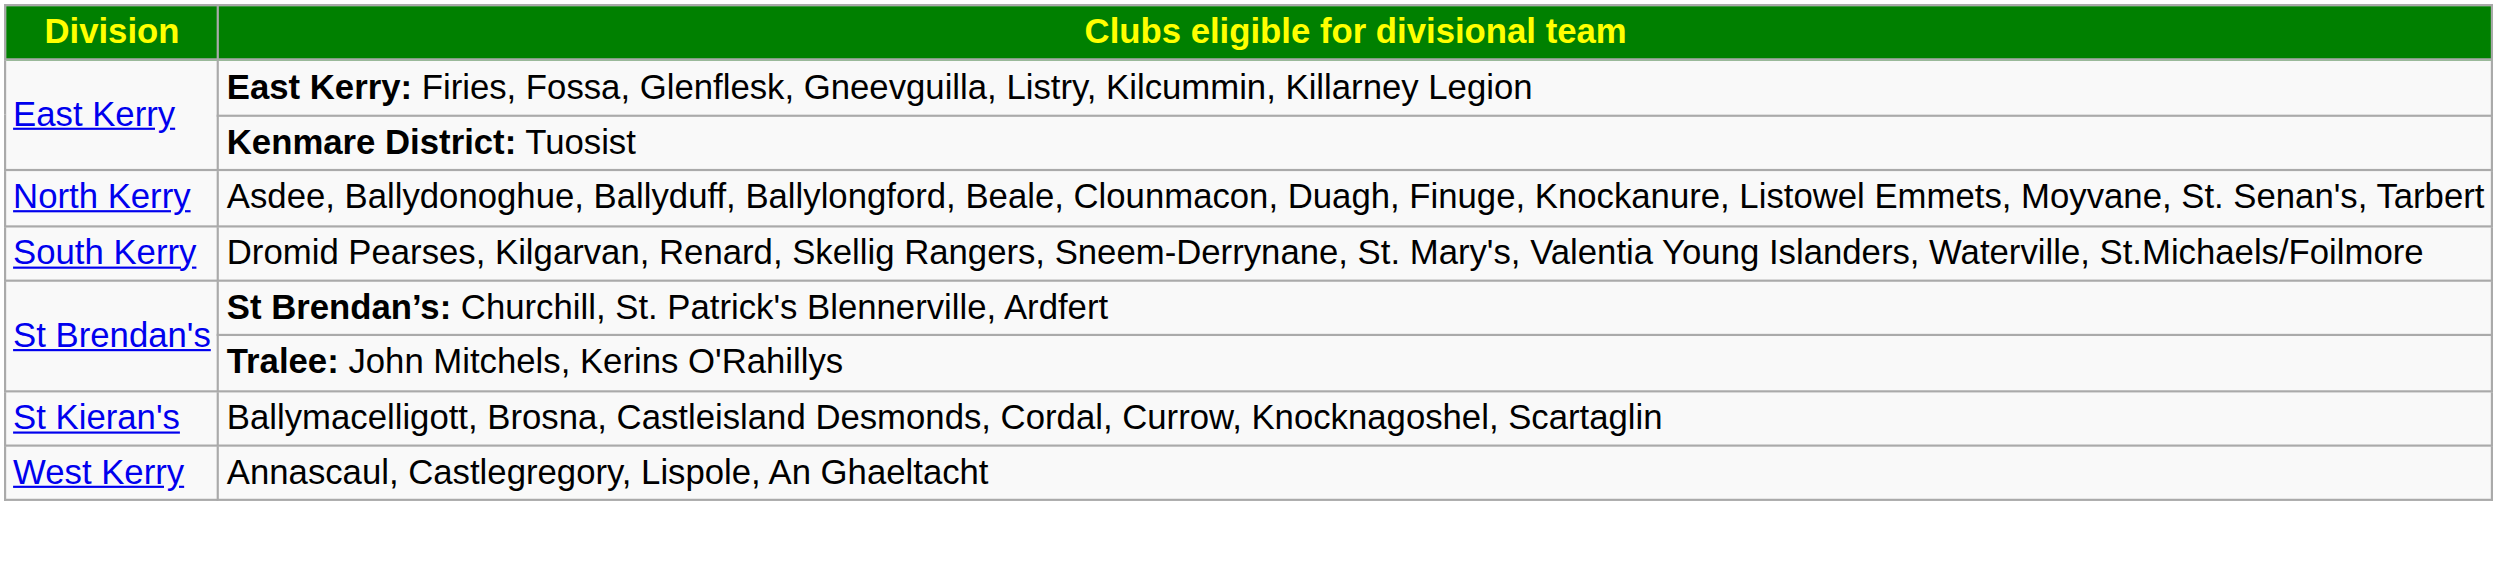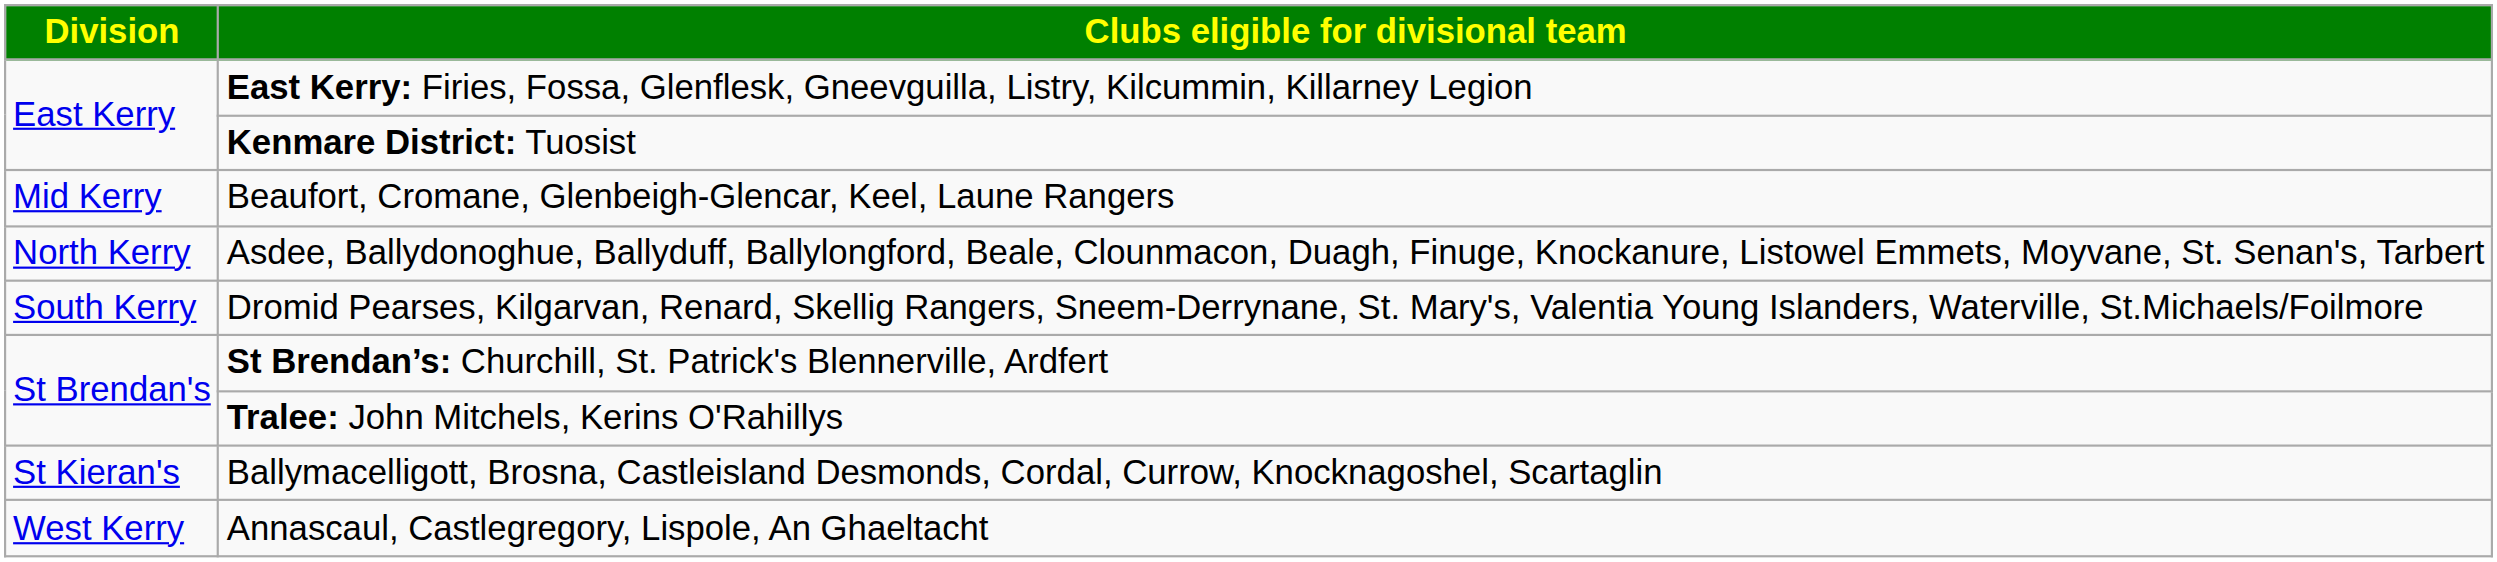 <table class="wikitable sortable">
 <tr>
 <th style="background:green;color:yellow">Division</th>
 <th style="background:green;color:yellow">Clubs eligible for divisional team</th>
 </tr>
 <tr>
 <td rowspan="2"><a href='#'>East Kerry</a></td>
 <td><strong>East Kerry:</strong> Firies, Fossa, Glenflesk, Gneevguilla, Listry, Kilcummin, Killarney Legion</td>
 </tr>
 <tr>
 <td><strong>Kenmare District:</strong> Tuosist</td>
+</tr>
+<tr>
+<td><a href='#'>Mid Kerry</a></td>
+<td>Beaufort, Cromane, Glenbeigh-Glencar, Keel, Laune Rangers</td>
 </tr>
 <tr>
 <td><a href='#'>North Kerry</a></td>
 <td>Asdee, Ballydonoghue, Ballyduff, Ballylongford, Beale, Clounmacon, Duagh, Finuge, Knockanure, Listowel Emmets, Moyvane, St. Senan's, Tarbert</td>
 </tr>
 <tr>
 <td><a href='#'>South Kerry</a></td>
 <td>Dromid Pearses, Kilgarvan, Renard, Skellig Rangers, Sneem-Derrynane, St. Mary's, Valentia Young Islanders, Waterville, St.Michaels/Foilmore</td>
 </tr>
 <tr>
 <td rowspan="2"><a href='#'>St Brendan's</a></td>
 <td><strong>St Brendan’s:</strong> Churchill, St. Patrick's Blennerville, Ardfert</td>
 </tr>
 <tr>
 <td><strong>Tralee:</strong> John Mitchels, Kerins O'Rahillys</td>
 </tr>
 <tr>
 <td><a href='#'>St Kieran's</a></td>
 <td>Ballymacelligott, Brosna, Castleisland Desmonds, Cordal, Currow, Knocknagoshel, Scartaglin</td>
 </tr>
 <tr>
 <td><a href='#'>West Kerry</a></td>
 <td>Annascaul, Castlegregory, Lispole, An Ghaeltacht</td>
 </tr>
 </table>
